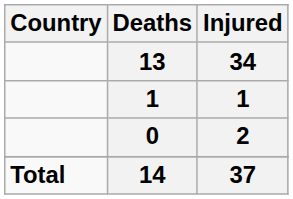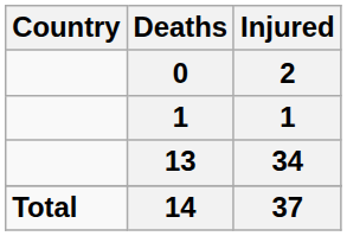 <table class="wikitable centre sortable">
 <tr>
 <th>Country</th>
 <th>Deaths</th>
 <th>Injured</th>
 </tr>
 <tr>
 <td style="text-align:left;"></td>
-<th>13</th>
-<th>34</th>
+<th>0</th>
+<th>2</th>
 </tr>
 <tr>
 <td style="text-align:left;"></td>
 <th>1</th>
 <th>1</th>
 </tr>
 <tr>
 <td style="text-align:left;"></td>
-<th>0</th>
-<th>2</th>
+<th>13</th>
+<th>34</th>
 </tr>
 <tr>
 </tr>
 <tr class="sortbottom">
 <td><strong>Total</strong></td>
 <th>14</th>
 <th>37</th>
 </tr>
 </table>
